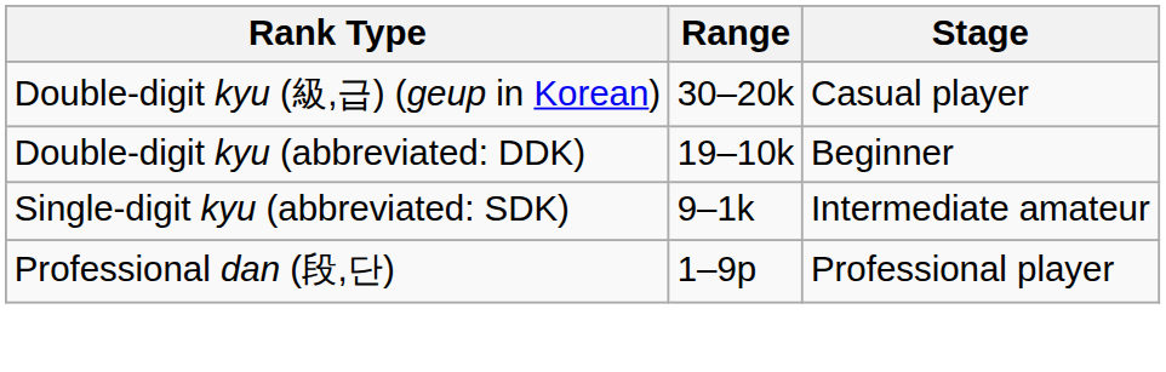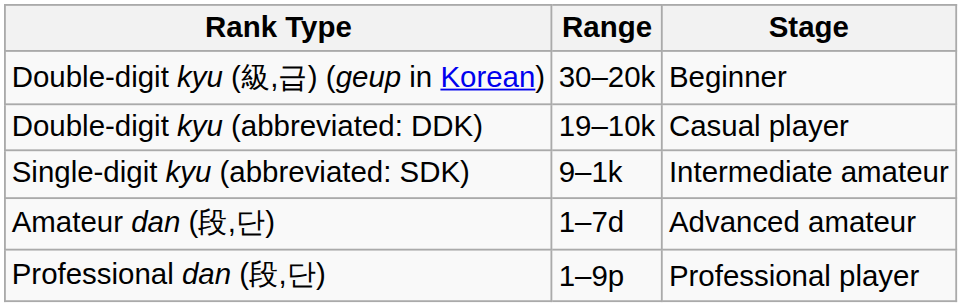 <table class="wikitable">
 <tr>
 <th>Rank Type</th>
 <th>Range</th>
 <th>Stage</th>
 </tr>
 <tr>
 <td>Double-digit <em>kyu</em> (級,급) (<em>geup</em> in <a href='#'>Korean</a>)</td>
 <td>30–20k</td>
-<td>Casual player</td>
+<td>Beginner</td>
 </tr>
 <tr>
 <td>Double-digit <em>kyu</em> (abbreviated: DDK)</td>
 <td>19–10k</td>
-<td>Beginner</td>
+<td>Casual player</td>
 </tr>
 <tr>
 <td>Single-digit <em>kyu</em> (abbreviated: SDK)</td>
 <td>9–1k</td>
 <td>Intermediate amateur</td>
 </tr>
 <tr>
+<td>Amateur <em>dan</em> (段,단)</td>
+<td>1–7d</td>
+<td>Advanced amateur</td>
+</tr>
+<tr>
 <td>Professional <em>dan</em> (段,단)</td>
 <td>1–9p</td>
 <td>Professional player</td>
 </tr>
 </table>
